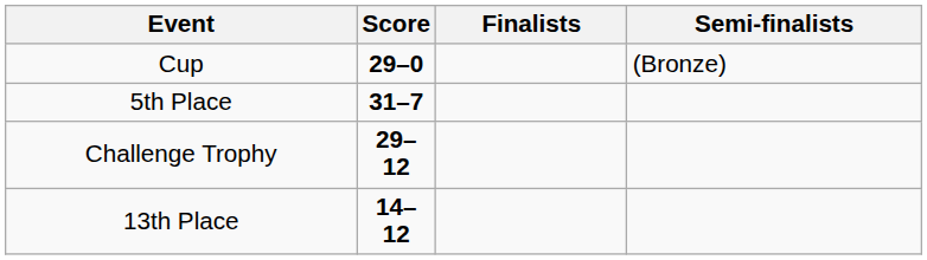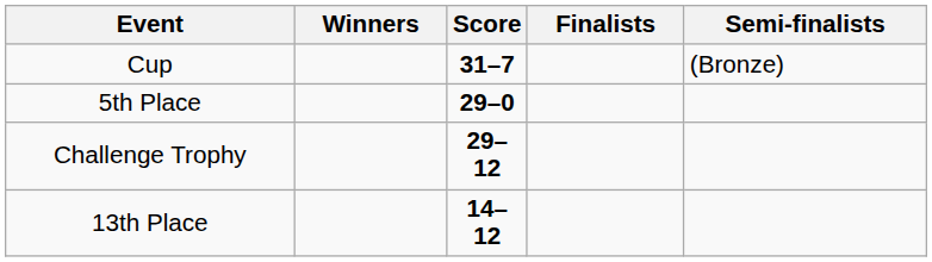 <table class="wikitable" width=600 style="text-align: center">
 <tr>
 <th>Event</th>
+<th>Winners</th>
 <th>Score</th>
 <th>Finalists</th>
 <th>Semi-finalists</th>
 </tr>
 <tr>
 <td>Cup</td>
-<td><strong>29–0</strong></td>
+<td align=left><strong></strong></td>
+<td><strong>31–7</strong></td>
 <td align=left></td>
 <td align=left> (Bronze)<br></td>
 </tr>
 <tr>
 <td>5th Place</td>
-<td><strong>31–7</strong></td>
+<td align=left><strong></strong></td>
+<td><strong>29–0</strong></td>
 <td align=left></td>
 <td align=left><br></td>
 </tr>
 <tr>
 <td>Challenge Trophy</td>
+<td align=left><strong></strong></td>
 <td width=40px><strong>29–12</strong></td>
 <td align=left></td>
 <td align=left><br></td>
 </tr>
 <tr>
 <td>13th Place</td>
+<td align=left><strong></strong></td>
 <td><strong>14–12</strong></td>
 <td align=left></td>
 <td align=left><br></td>
 </tr>
 </table>
